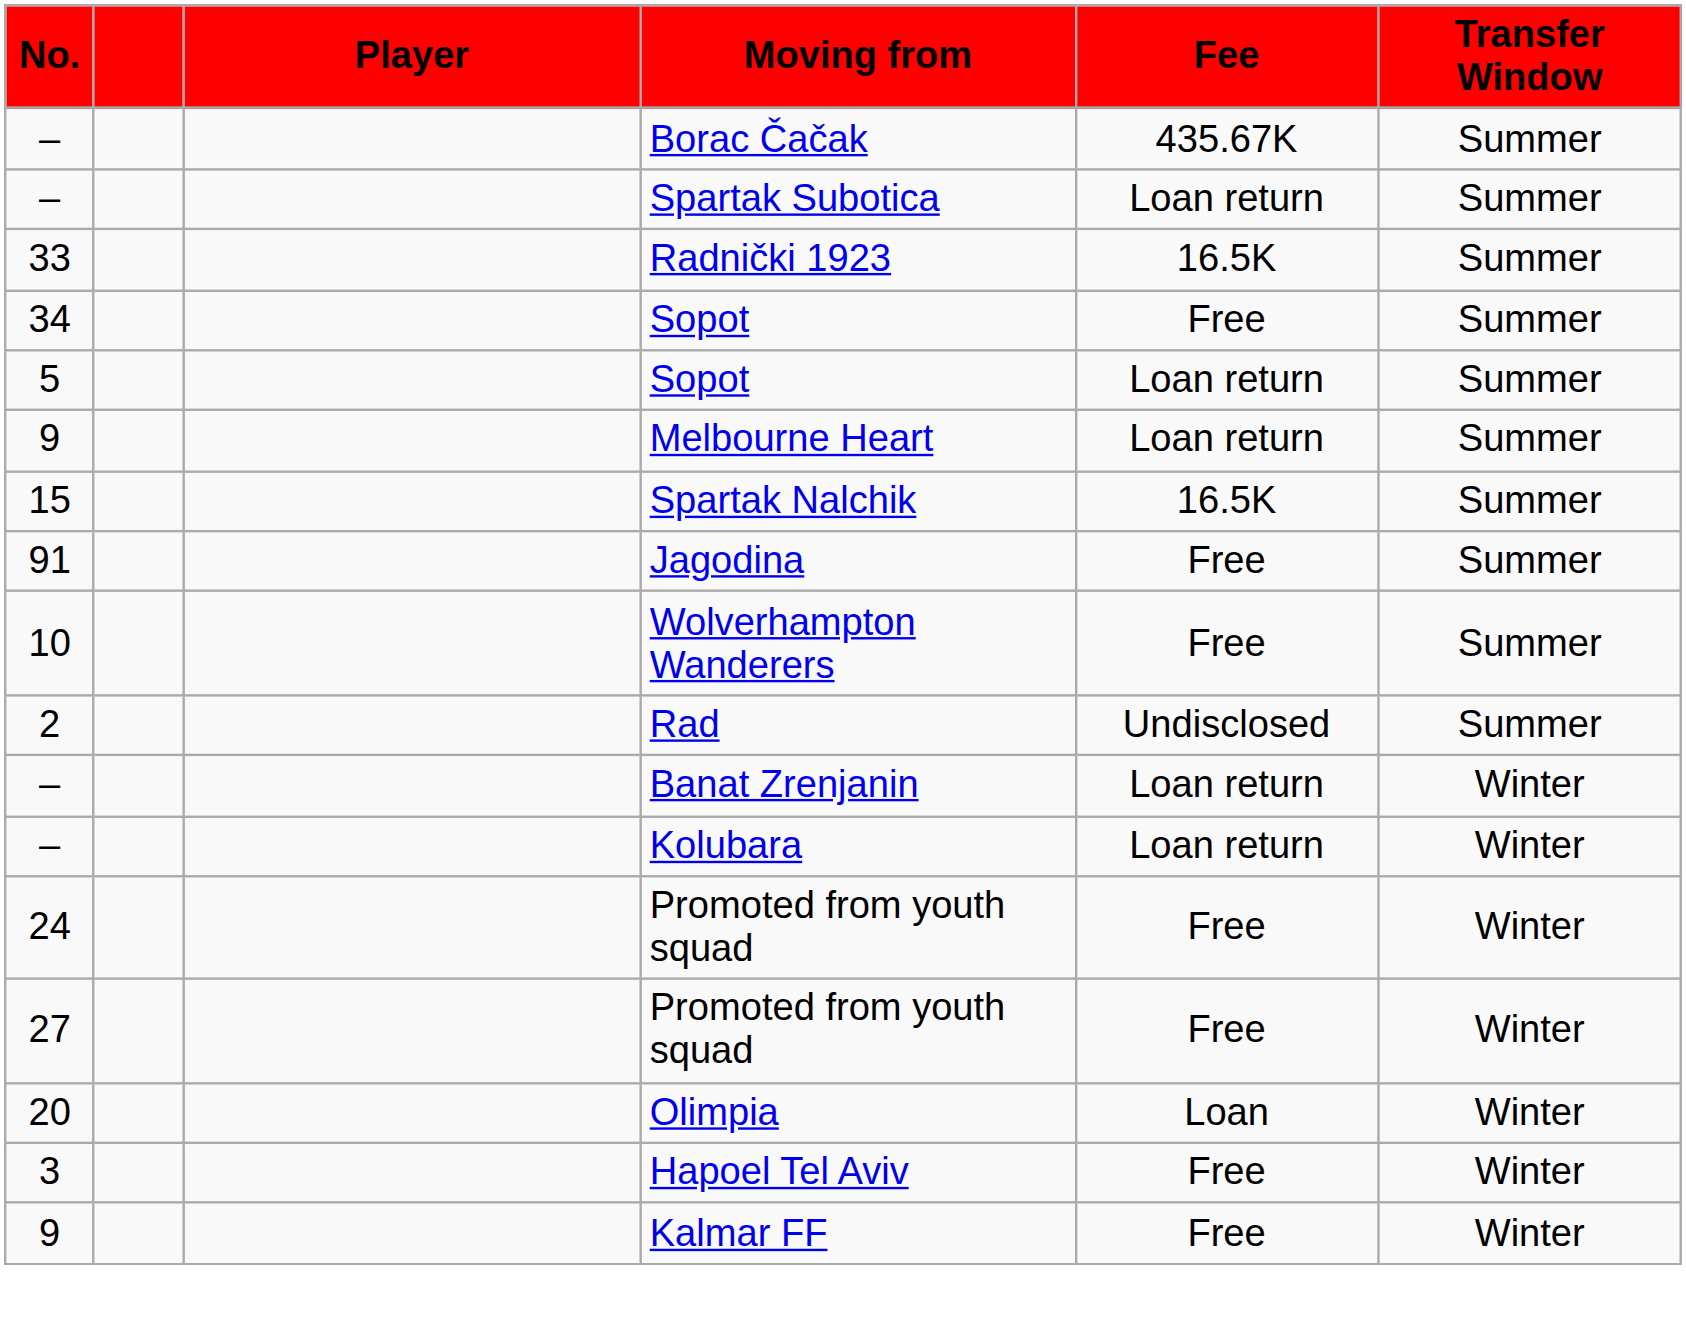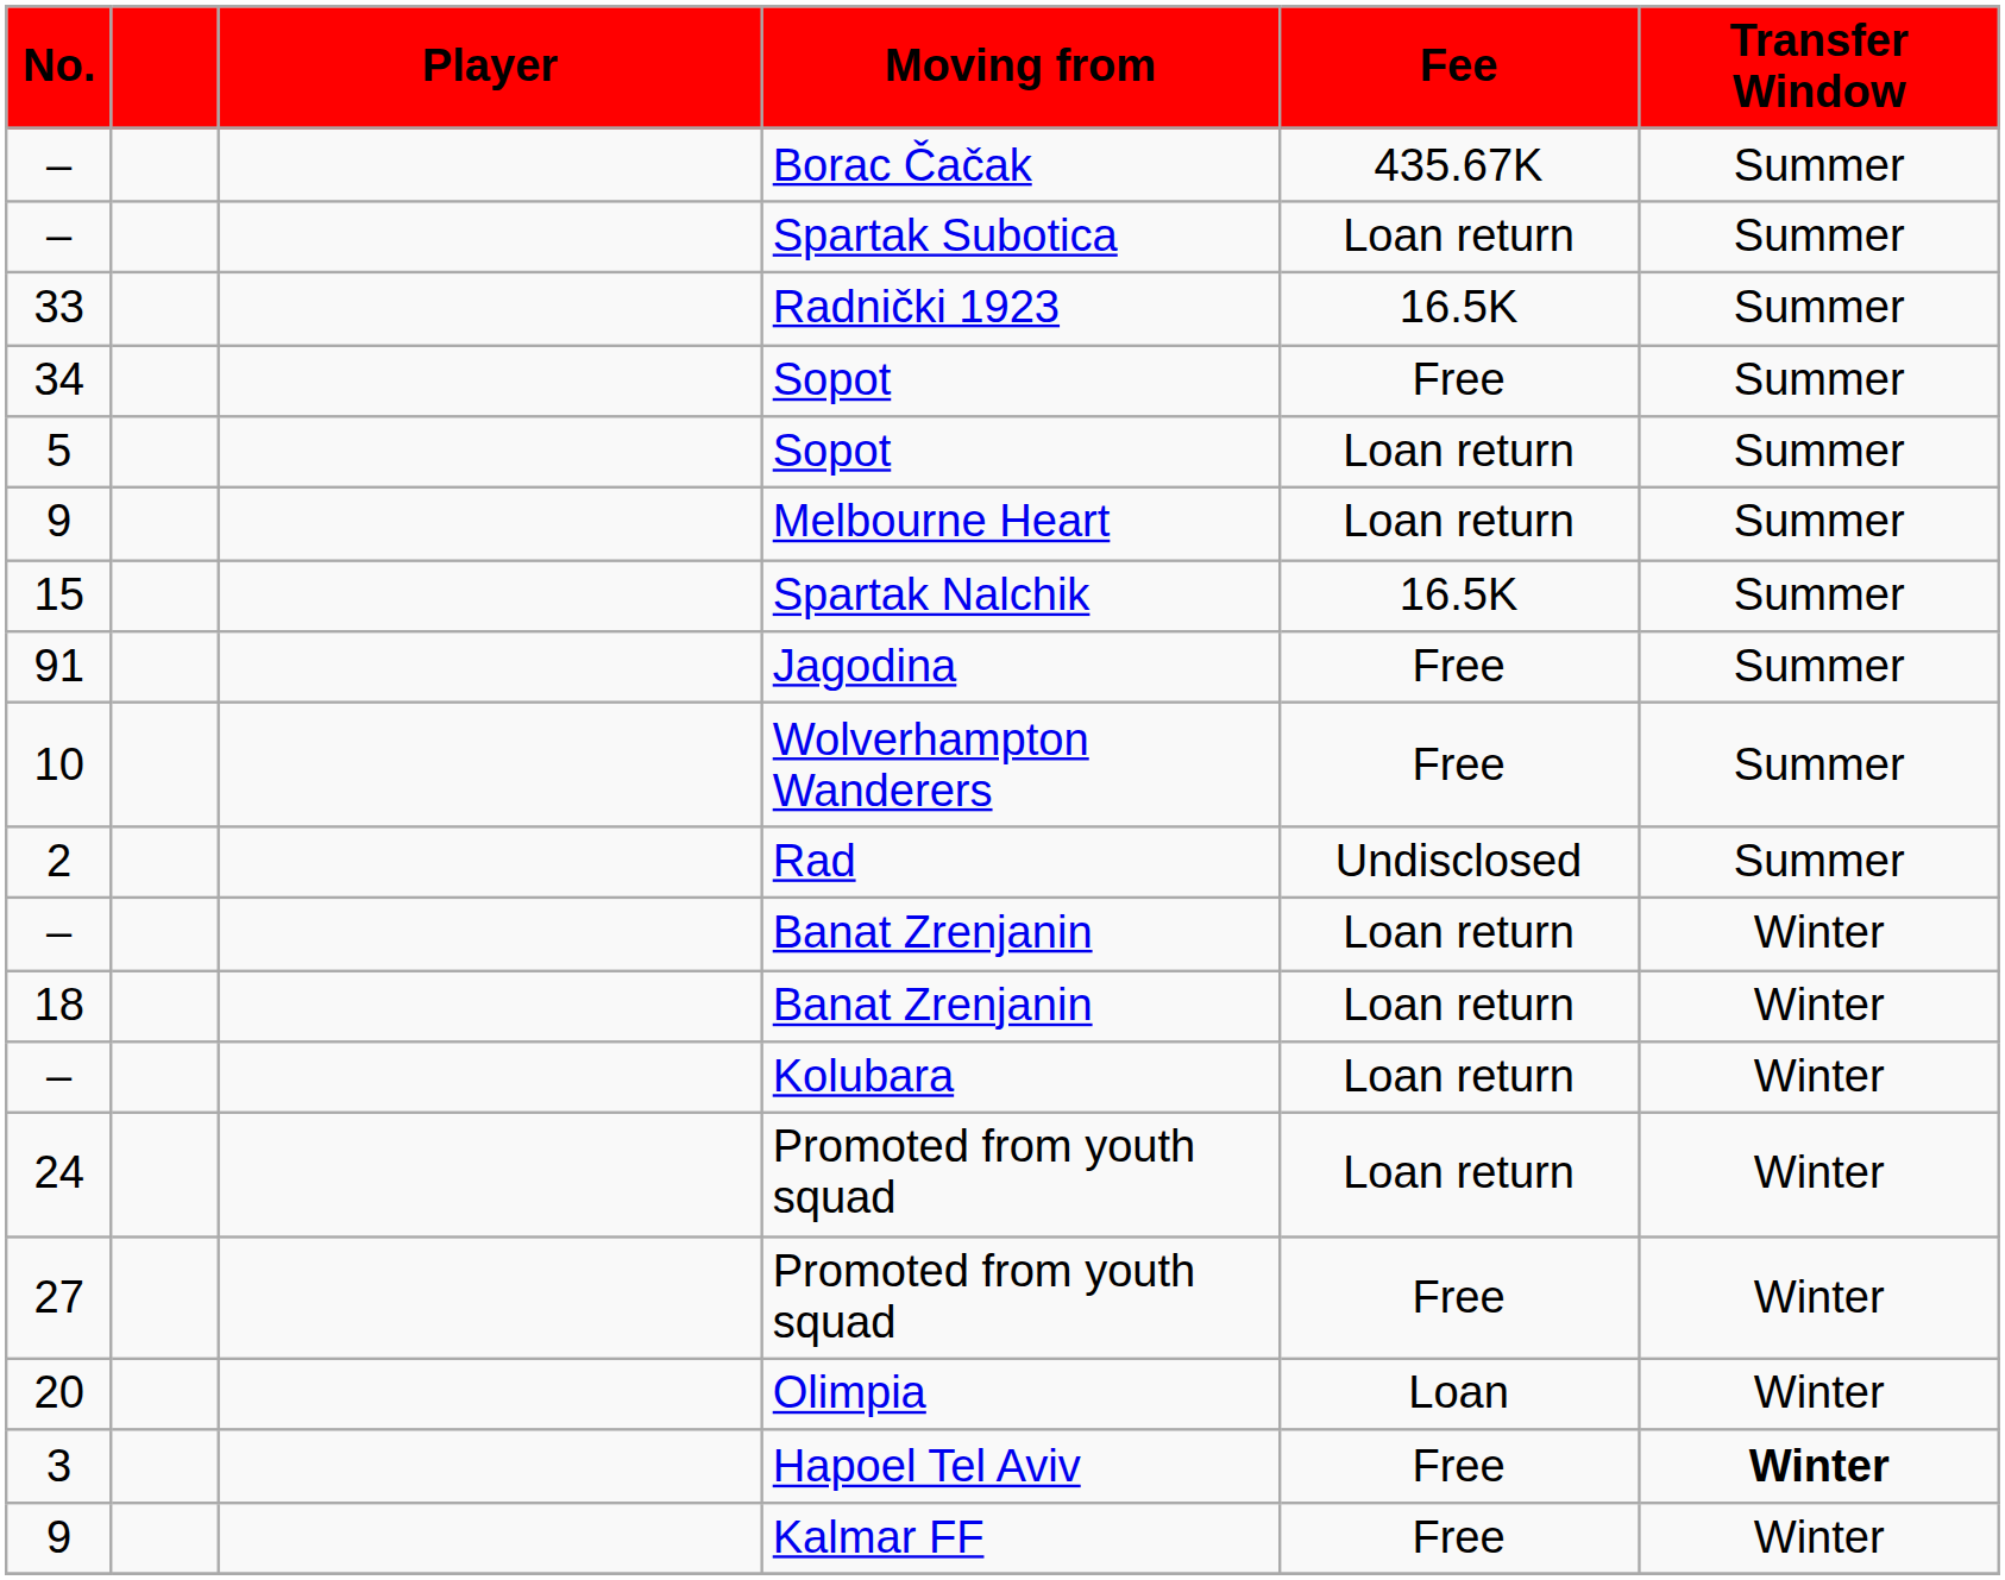 <table class="wikitable sortable">
 <tr>
 <th width="30" style="background: red">No.</th>
 <th width="30" style="background: red"></th>
 <th width="185" style="background: red">Player</th>
 <th width="175" style="background: red">Moving from</th>
 <th width="120" class="unsortable" style="background: red">Fee</th>
 <th width="120"  style="background: red">Transfer Window</th>
 </tr>
 <tr>
 <td align=center>–</td>
 <td align=center></td>
 <td> </td>
 <td> <a href='#'>Borac Čačak</a></td>
 <td align=center>435.67K</td>
 <td align=center>Summer</td>
 </tr>
 <tr>
 <td align=center>–</td>
 <td align=center></td>
 <td> </td>
 <td> <a href='#'>Spartak Subotica</a></td>
 <td align=center>Loan return</td>
 <td align=center>Summer</td>
 </tr>
 <tr>
 <td align=center>33</td>
 <td align=center></td>
 <td> </td>
 <td> <a href='#'>Radnički 1923</a></td>
 <td align=center>16.5K</td>
 <td align=center>Summer</td>
 </tr>
 <tr>
 <td align=center>34</td>
 <td align=center></td>
 <td> </td>
 <td> <a href='#'>Sopot</a></td>
 <td align=center>Free</td>
 <td align=center>Summer</td>
 </tr>
 <tr>
 <td align=center>5</td>
 <td align=center></td>
 <td> </td>
 <td> <a href='#'>Sopot</a></td>
 <td align=center>Loan return</td>
 <td align=center>Summer</td>
 </tr>
 <tr>
 <td align=center>9</td>
 <td align=center></td>
 <td> </td>
 <td> <a href='#'>Melbourne Heart</a></td>
 <td align=center>Loan return</td>
 <td align=center>Summer</td>
 </tr>
 <tr>
 <td align=center>15</td>
 <td align=center></td>
 <td> </td>
 <td> <a href='#'>Spartak Nalchik</a></td>
 <td align=center>16.5K</td>
 <td align=center>Summer</td>
 </tr>
 <tr>
 <td align=center>91</td>
 <td align=center></td>
 <td> </td>
 <td> <a href='#'>Jagodina</a></td>
 <td align=center>Free</td>
 <td align=center>Summer</td>
 </tr>
 <tr>
 <td align=center>10</td>
 <td align=center></td>
 <td> </td>
 <td> <a href='#'>Wolverhampton Wanderers</a></td>
 <td align=center>Free</td>
 <td align=center>Summer</td>
 </tr>
 <tr>
 <td align=center>2</td>
 <td align=center></td>
 <td> </td>
 <td> <a href='#'>Rad</a></td>
 <td align=center>Undisclosed</td>
 <td align=center>Summer</td>
 </tr>
 <tr>
 <td align=center>–</td>
 <td align=center></td>
 <td> </td>
 <td> <a href='#'>Banat Zrenjanin</a></td>
 <td align=center>Loan return</td>
 <td align=center>Winter</td>
 </tr>
 <tr>
+<td align=center>18</td>
+<td align=center></td>
+<td> </td>
+<td> <a href='#'>Banat Zrenjanin</a></td>
+<td align=center>Loan return</td>
+<td align=center>Winter</td>
+</tr>
+<tr>
 <td align=center>–</td>
 <td align=center></td>
 <td> </td>
 <td> <a href='#'>Kolubara</a></td>
 <td align=center>Loan return</td>
 <td align=center>Winter</td>
 </tr>
 <tr>
 <td align=center>24</td>
 <td align=center></td>
 <td> </td>
 <td>Promoted from youth squad</td>
-<td align=center>Free</td>
+<td align=center>Loan return</td>
 <td align=center>Winter</td>
 </tr>
 <tr>
 <td align=center>27</td>
 <td align=center></td>
 <td> </td>
 <td>Promoted from youth squad</td>
 <td align=center>Free</td>
 <td align=center>Winter</td>
 </tr>
 <tr>
 <td align=center>20</td>
 <td align=center></td>
 <td> </td>
 <td> <a href='#'>Olimpia</a></td>
 <td align=center>Loan</td>
 <td align=center>Winter</td>
 </tr>
 <tr>
 <td align=center>3</td>
 <td align=center></td>
 <td> </td>
 <td> <a href='#'>Hapoel Tel Aviv</a></td>
 <td align=center>Free</td>
-<td align=center>Winter</td>
+<td align=center><strong>Winter</strong></td>
 </tr>
 <tr>
 <td align=center>9</td>
 <td align=center></td>
 <td> </td>
 <td> <a href='#'>Kalmar FF</a></td>
 <td align=center>Free</td>
 <td align=center>Winter</td>
 </tr>
 <tr>
 </tr>
 </table>
